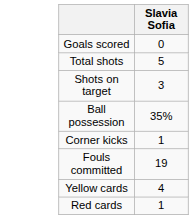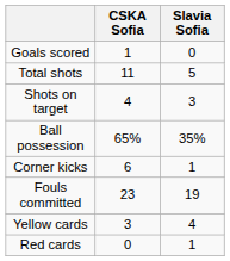 <table class="wikitable" style="text-align: center;float:right">
 <tr>
 <th width=100></th>
+<th width=70>CSKA Sofia</th>
 <th width=70>Slavia Sofia</th>
 </tr>
 <tr>
 <td>Goals scored</td>
+<td>1</td>
 <td>0</td>
 </tr>
 <tr>
 <td>Total shots</td>
+<td>11</td>
 <td>5</td>
 </tr>
 <tr>
 <td>Shots on target</td>
+<td>4</td>
 <td>3</td>
 </tr>
 <tr>
 <td>Ball possession</td>
+<td>65%</td>
 <td>35%</td>
 </tr>
 <tr>
 <td>Corner kicks</td>
+<td>6</td>
 <td>1</td>
 </tr>
 <tr>
 <td>Fouls committed</td>
+<td>23</td>
 <td>19</td>
 </tr>
 <tr>
 <td>Yellow cards</td>
+<td>3</td>
 <td>4</td>
 </tr>
 <tr>
 <td>Red cards</td>
+<td>0</td>
 <td>1</td>
 </tr>
 </table>
